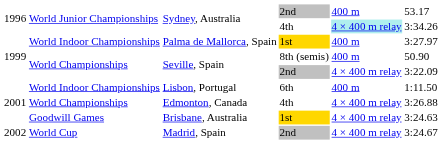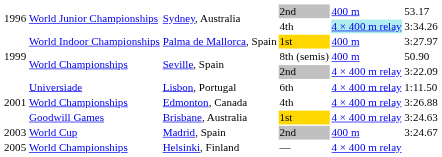 <table>
 <tr>
 <td rowspan=2>1996</td>
 <td rowspan=2><a href='#'>World Junior Championships</a></td>
 <td rowspan=2><a href='#'>Sydney</a>, Australia</td>
 <td bgcolor=silver>2nd</td>
 <td><a href='#'>400 m</a></td>
 <td>53.17</td>
 </tr>
 <tr>
 <td>4th</td>
 <td style="background: paleturquoise;"><a href='#'>4 × 400 m relay</a></td>
 <td>3:34.26</td>
 </tr>
 <tr>
 <td rowspan=3>1999</td>
 <td><a href='#'>World Indoor Championships</a></td>
 <td><a href='#'>Palma de Mallorca</a>, Spain</td>
 <td bgcolor=gold>1st</td>
 <td><a href='#'>400 m</a></td>
 <td>3:27.97</td>
 </tr>
 <tr>
 <td rowspan=2><a href='#'>World Championships</a></td>
 <td rowspan=2><a href='#'>Seville</a>, Spain</td>
 <td>8th (semis)</td>
 <td><a href='#'>400 m</a></td>
 <td>50.90</td>
 </tr>
 <tr>
 <td bgcolor=silver>2nd</td>
 <td><a href='#'>4 × 400 m relay</a></td>
 <td>3:22.09</td>
 </tr>
 <tr>
 <td rowspan=3>2001</td>
-<td><a href='#'>World Indoor Championships</a></td>
+<td><a href='#'>Universiade</a></td>
 <td><a href='#'>Lisbon</a>, Portugal</td>
 <td>6th</td>
-<td><a href='#'>400 m</a></td>
+<td><a href='#'>4 × 400 m relay</a></td>
 <td>1:11.50</td>
 </tr>
 <tr>
 <td><a href='#'>World Championships</a></td>
 <td><a href='#'>Edmonton</a>, Canada</td>
 <td>4th</td>
 <td><a href='#'>4 × 400 m relay</a></td>
 <td>3:26.88</td>
 </tr>
 <tr>
 <td><a href='#'>Goodwill Games</a></td>
 <td><a href='#'>Brisbane</a>, Australia</td>
 <td bgcolor=gold>1st</td>
 <td><a href='#'>4 × 400 m relay</a></td>
 <td>3:24.63</td>
 </tr>
 <tr>
-<td>2002</td>
+<td>2003</td>
 <td><a href='#'>World Cup</a></td>
 <td><a href='#'>Madrid</a>, Spain</td>
 <td bgcolor=silver>2nd</td>
-<td><a href='#'>4 × 400 m relay</a></td>
+<td><a href='#'>400 m</a></td>
 <td>3:24.67</td>
 </tr>
+<tr>
+<td>2005</td>
+<td><a href='#'>World Championships</a></td>
+<td><a href='#'>Helsinki</a>, Finland</td>
+<td>—</td>
+<td><a href='#'>4 × 400 m relay</a></td>
+<td></td>
+</tr>
 </table>
